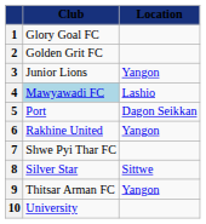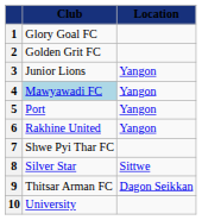 <table class="wikitable sortable" style="text-align:left">
 <tr>
 <th style="background:#17317c;"></th>
 <th style="background:#17317c;"><span>Club</span></th>
 <th style="background:#17317c;"><span>Location</span></th>
 </tr>
 <tr>
 <th>1</th>
 <td>Glory Goal FC</td>
 <td></td>
 </tr>
 <tr>
 <th>2</th>
 <td>Golden Grit FC</td>
 <td></td>
 </tr>
 <tr>
 <th>3</th>
 <td>Junior Lions</td>
 <td><a href='#'>Yangon</a></td>
 </tr>
 <tr>
 <th>4</th>
 <td style="background: lightblue;"><a href='#'>Mawyawadi FC</a></td>
-<td><a href='#'>Lashio</a></td>
+<td><a href='#'>Yangon</a></td>
 </tr>
 <tr>
 <th>5</th>
 <td><a href='#'>Port</a></td>
-<td><a href='#'>Dagon Seikkan</a></td>
+<td><a href='#'>Yangon</a></td>
 </tr>
 <tr>
 <th>6</th>
 <td><a href='#'>Rakhine United</a></td>
 <td><a href='#'>Yangon</a></td>
 </tr>
 <tr>
 <th>7</th>
 <td>Shwe Pyi Thar FC</td>
 <td></td>
 </tr>
 <tr>
 <th>8</th>
 <td><a href='#'>Silver Star</a></td>
 <td><a href='#'>Sittwe</a></td>
 </tr>
 <tr>
 <th>9</th>
 <td>Thitsar Arman FC</td>
-<td><a href='#'>Yangon</a></td>
+<td><a href='#'>Dagon Seikkan</a></td>
 </tr>
 <tr>
 <th>10</th>
 <td><a href='#'>University</a></td>
 <td></td>
 </tr>
 </table>
